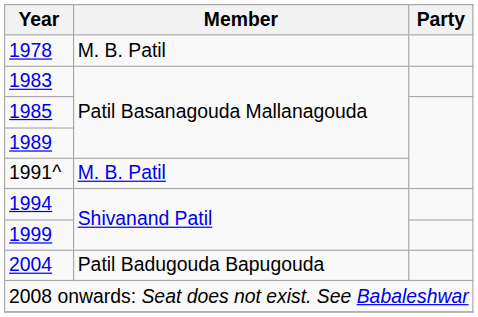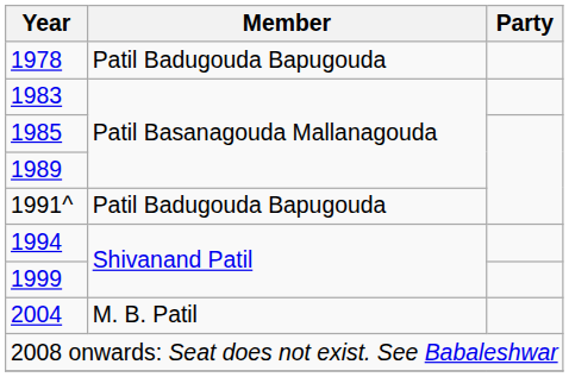 <table class="wikitable sortable">
 <tr>
 <th>Year</th>
 <th>Member</th>
 <th colspan="2">Party</th>
 </tr>
 <tr>
 <td><a href='#'>1978</a></td>
-<td>M. B. Patil</td>
+<td>Patil Badugouda Bapugouda</td>
 <td></td>
 </tr>
 <tr>
 <td><a href='#'>1983</a></td>
 <td rowspan=3>Patil Basanagouda Mallanagouda</td>
 <td></td>
 </tr>
 <tr>
 <td><a href='#'>1985</a></td>
 </tr>
 <tr>
 <td><a href='#'>1989</a></td>
 </tr>
 <tr>
 <td>1991^</td>
-<td><a href='#'>M. B. Patil</a></td>
+<td>Patil Badugouda Bapugouda</td>
 </tr>
 <tr>
 <td><a href='#'>1994</a></td>
 <td rowspan=2><a href='#'>Shivanand Patil</a></td>
 <td></td>
 </tr>
 <tr>
 <td><a href='#'>1999</a></td>
 <td></td>
 </tr>
 <tr>
 <td><a href='#'>2004</a></td>
-<td>Patil Badugouda Bapugouda</td>
+<td>M. B. Patil</td>
 <td></td>
 </tr>
 <tr>
 <td colspan=4 align=center>2008 onwards: <em>Seat does not exist. See <a href='#'>Babaleshwar</a></em></td>
 </tr>
 <tr>
 </tr>
 </table>
